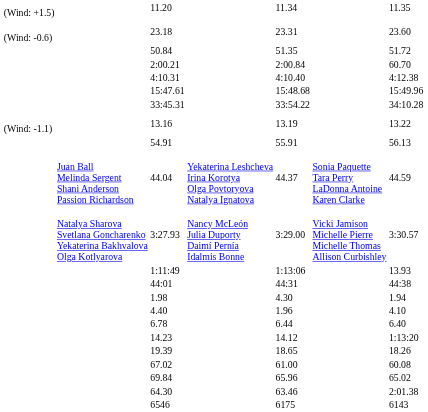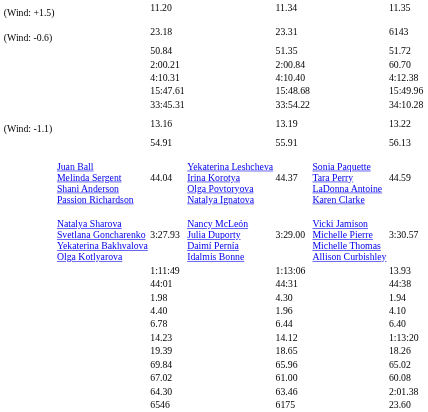 <table>
 <tr>
 <td><br>(Wind: +1.5)</td>
 <td></td>
 <td>11.20</td>
 <td></td>
 <td>11.34</td>
 <td></td>
 <td>11.35</td>
 </tr>
 <tr>
 <td><br>(Wind: -0.6)</td>
 <td></td>
 <td>23.18</td>
 <td></td>
 <td>23.31</td>
 <td></td>
-<td>23.60</td>
+<td>6143</td>
 </tr>
 <tr>
 <td></td>
 <td></td>
 <td>50.84</td>
 <td></td>
 <td>51.35</td>
 <td></td>
 <td>51.72</td>
 </tr>
 <tr>
 <td></td>
 <td></td>
 <td>2:00.21</td>
 <td></td>
 <td>2:00.84</td>
 <td></td>
 <td>60.70</td>
 </tr>
 <tr>
 <td></td>
 <td></td>
 <td>4:10.31</td>
 <td></td>
 <td>4:10.40</td>
 <td></td>
 <td>4:12.38</td>
 </tr>
 <tr>
 <td></td>
 <td></td>
 <td>15:47.61</td>
 <td></td>
 <td>15:48.68</td>
 <td></td>
 <td>15:49.96</td>
 </tr>
 <tr>
 <td></td>
 <td></td>
 <td>33:45.31</td>
 <td></td>
 <td>33:54.22</td>
 <td></td>
 <td>34:10.28</td>
 </tr>
 <tr>
 <td><br>(Wind: -1.1)</td>
 <td></td>
 <td>13.16</td>
 <td></td>
 <td>13.19</td>
 <td></td>
 <td>13.22</td>
 </tr>
 <tr>
 <td></td>
 <td></td>
 <td>54.91</td>
 <td></td>
 <td>55.91</td>
 <td></td>
 <td>56.13</td>
 </tr>
 <tr>
 <td></td>
 <td><br><a href='#'>Juan Ball</a><br><a href='#'>Melinda Sergent</a><br><a href='#'>Shani Anderson</a><br><a href='#'>Passion Richardson</a></td>
 <td>44.04</td>
 <td><br><a href='#'>Yekaterina Leshcheva</a><br><a href='#'>Irina Korotya</a><br><a href='#'>Olga Povtoryova</a><br><a href='#'>Natalya Ignatova</a></td>
 <td>44.37</td>
 <td><br><a href='#'>Sonia Paquette</a><br><a href='#'>Tara Perry</a><br><a href='#'>LaDonna Antoine</a><br><a href='#'>Karen Clarke</a></td>
 <td>44.59</td>
 </tr>
 <tr>
 <td></td>
 <td><br><a href='#'>Natalya Sharova</a><br><a href='#'>Svetlana Goncharenko</a><br><a href='#'>Yekaterina Bakhvalova</a><br><a href='#'>Olga Kotlyarova</a></td>
 <td>3:27.93</td>
 <td><br><a href='#'>Nancy McLeón</a><br><a href='#'>Julia Duporty</a><br><a href='#'>Daimí Pernía</a><br><a href='#'>Idalmis Bonne</a></td>
 <td>3:29.00</td>
 <td><br><a href='#'>Vicki Jamison</a><br><a href='#'>Michelle Pierre</a><br><a href='#'>Michelle Thomas</a><br><a href='#'>Allison Curbishley</a></td>
 <td>3:30.57</td>
 </tr>
 <tr>
 <td></td>
 <td></td>
 <td>1:11:49</td>
 <td></td>
 <td>1:13:06</td>
 <td></td>
 <td>13.93</td>
 </tr>
 <tr>
 <td></td>
 <td></td>
 <td>44:01</td>
 <td></td>
 <td>44:31</td>
 <td></td>
 <td>44:38</td>
 </tr>
 <tr>
 <td></td>
 <td></td>
 <td>1.98</td>
 <td></td>
 <td>4.30</td>
 <td></td>
 <td>1.94</td>
 </tr>
 <tr>
 <td></td>
 <td></td>
 <td>4.40</td>
 <td></td>
 <td>1.96</td>
 <td></td>
 <td>4.10</td>
 </tr>
 <tr>
 <td></td>
 <td></td>
 <td>6.78</td>
 <td></td>
 <td>6.44</td>
 <td></td>
 <td>6.40</td>
 </tr>
 <tr>
 <td></td>
 <td></td>
 <td>14.23</td>
 <td></td>
 <td>14.12</td>
 <td></td>
 <td>1:13:20</td>
 </tr>
 <tr>
 <td></td>
 <td></td>
 <td>19.39</td>
 <td></td>
 <td>18.65</td>
 <td></td>
 <td>18.26</td>
 </tr>
 <tr>
 <td></td>
 <td></td>
+<td>69.84</td>
+<td></td>
+<td>65.96</td>
+<td></td>
+<td>65.02</td>
+</tr>
+<tr>
+<td></td>
+<td></td>
 <td>67.02</td>
 <td></td>
 <td>61.00</td>
 <td></td>
 <td>60.08</td>
-</tr>
-<tr>
-<td></td>
-<td></td>
-<td>69.84</td>
-<td></td>
-<td>65.96</td>
-<td></td>
-<td>65.02</td>
 </tr>
 <tr>
 <td></td>
 <td></td>
 <td>64.30</td>
 <td></td>
 <td>63.46</td>
 <td></td>
 <td>2:01.38</td>
 </tr>
 <tr>
 <td></td>
 <td></td>
 <td>6546</td>
 <td></td>
 <td>6175</td>
 <td></td>
-<td>6143</td>
+<td>23.60</td>
 </tr>
 </table>
